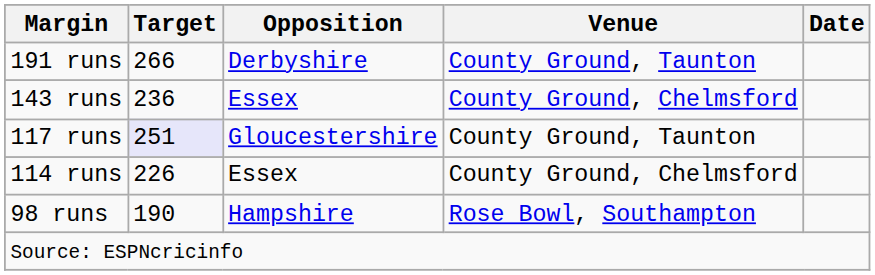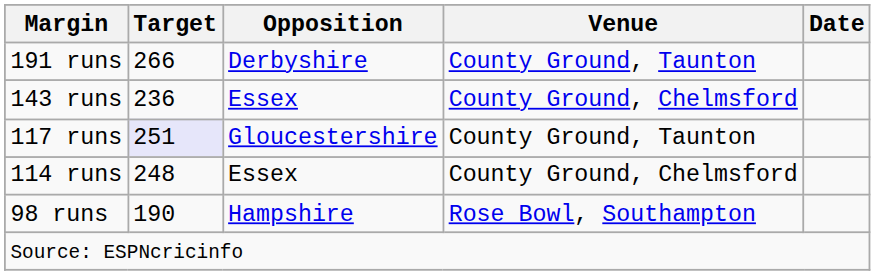 <table class="wikitable sortable">
 <tr>
 <th>Margin</th>
 <th>Target</th>
 <th>Opposition</th>
 <th>Venue</th>
 <th>Date</th>
 </tr>
 <tr>
 <td>191 runs</td>
 <td>266</td>
 <td><a href='#'>Derbyshire</a></td>
 <td><a href='#'>County Ground</a>, <a href='#'>Taunton</a></td>
 <td></td>
 </tr>
 <tr>
 <td>143 runs</td>
 <td>236</td>
 <td><a href='#'>Essex</a></td>
 <td><a href='#'>County Ground</a>, <a href='#'>Chelmsford</a></td>
 <td></td>
 </tr>
 <tr>
 <td>117 runs</td>
 <td style="background: lavender;">251</td>
 <td><a href='#'>Gloucestershire</a></td>
 <td>County Ground, Taunton</td>
 <td></td>
 </tr>
 <tr>
 <td>114 runs</td>
-<td>226</td>
+<td>248</td>
 <td>Essex</td>
 <td>County Ground, Chelmsford</td>
 <td></td>
 </tr>
 <tr>
 <td>98 runs</td>
 <td>190</td>
 <td><a href='#'>Hampshire</a></td>
 <td><a href='#'>Rose Bowl</a>, <a href='#'>Southampton</a></td>
 <td></td>
 </tr>
 <tr class="unsortable">
 <td colspan=5><small>Source: ESPNcricinfo</small></td>
 </tr>
 </table>
